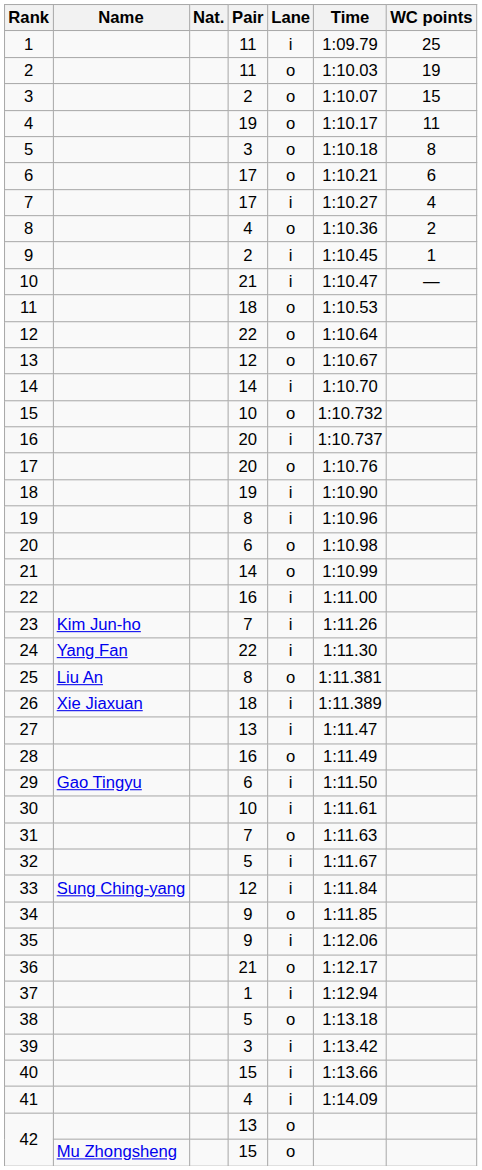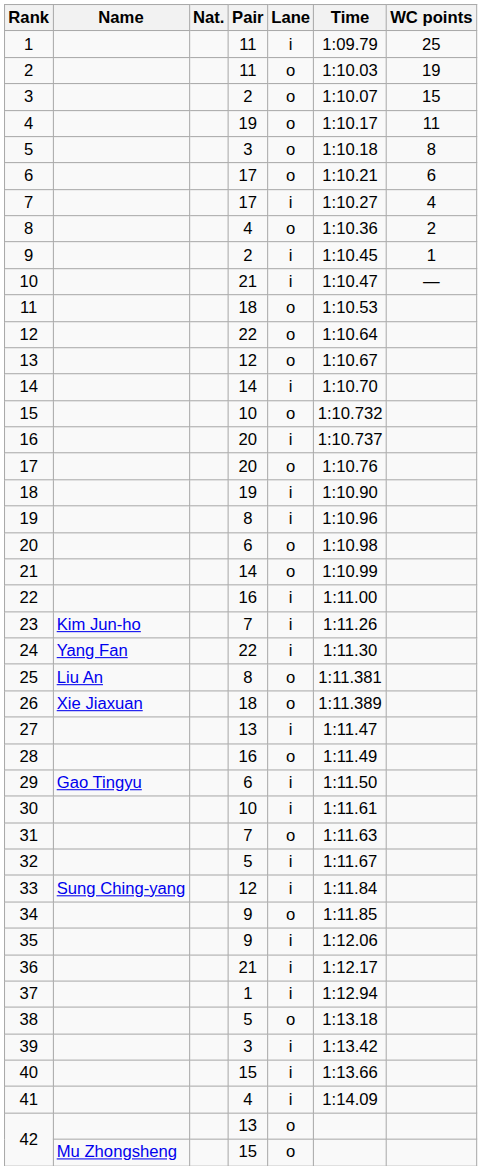 <table class="wikitable sortable" style="text-align:center">
 <tr>
 <th>Rank</th>
 <th>Name</th>
 <th>Nat.</th>
 <th>Pair</th>
 <th>Lane</th>
 <th>Time</th>
 <th>WC points</th>
 </tr>
 <tr>
 <td>1</td>
 <td align=left></td>
 <td></td>
 <td>11</td>
 <td>i</td>
 <td>1:09.79</td>
 <td>25</td>
 </tr>
 <tr>
 <td>2</td>
 <td align=left></td>
 <td></td>
 <td>11</td>
 <td>o</td>
 <td>1:10.03</td>
 <td>19</td>
 </tr>
 <tr>
 <td>3</td>
 <td align=left></td>
 <td></td>
 <td>2</td>
 <td>o</td>
 <td>1:10.07</td>
 <td>15</td>
 </tr>
 <tr>
 <td>4</td>
 <td align=left></td>
 <td></td>
 <td>19</td>
 <td>o</td>
 <td>1:10.17</td>
 <td>11</td>
 </tr>
 <tr>
 <td>5</td>
 <td align=left></td>
 <td></td>
 <td>3</td>
 <td>o</td>
 <td>1:10.18</td>
 <td>8</td>
 </tr>
 <tr>
 <td>6</td>
 <td align=left></td>
 <td></td>
 <td>17</td>
 <td>o</td>
 <td>1:10.21</td>
 <td>6</td>
 </tr>
 <tr>
 <td>7</td>
 <td align=left></td>
 <td></td>
 <td>17</td>
 <td>i</td>
 <td>1:10.27</td>
 <td>4</td>
 </tr>
 <tr>
 <td>8</td>
 <td align=left></td>
 <td></td>
 <td>4</td>
 <td>o</td>
 <td>1:10.36</td>
 <td>2</td>
 </tr>
 <tr>
 <td>9</td>
 <td align=left></td>
 <td></td>
 <td>2</td>
 <td>i</td>
 <td>1:10.45</td>
 <td>1</td>
 </tr>
 <tr>
 <td>10</td>
 <td align=left></td>
 <td></td>
 <td>21</td>
 <td>i</td>
 <td>1:10.47</td>
 <td>—</td>
 </tr>
 <tr>
 <td>11</td>
 <td align=left></td>
 <td></td>
 <td>18</td>
 <td>o</td>
 <td>1:10.53</td>
 <td></td>
 </tr>
 <tr>
 <td>12</td>
 <td align=left></td>
 <td></td>
 <td>22</td>
 <td>o</td>
 <td>1:10.64</td>
 <td></td>
 </tr>
 <tr>
 <td>13</td>
 <td align=left></td>
 <td></td>
 <td>12</td>
 <td>o</td>
 <td>1:10.67</td>
 <td></td>
 </tr>
 <tr>
 <td>14</td>
 <td align=left></td>
 <td></td>
 <td>14</td>
 <td>i</td>
 <td>1:10.70</td>
 <td></td>
 </tr>
 <tr>
 <td>15</td>
 <td align=left></td>
 <td></td>
 <td>10</td>
 <td>o</td>
 <td>1:10.732</td>
 <td></td>
 </tr>
 <tr>
 <td>16</td>
 <td align=left></td>
 <td></td>
 <td>20</td>
 <td>i</td>
 <td>1:10.737</td>
 <td></td>
 </tr>
 <tr>
 <td>17</td>
 <td align=left></td>
 <td></td>
 <td>20</td>
 <td>o</td>
 <td>1:10.76</td>
 <td></td>
 </tr>
 <tr>
 <td>18</td>
 <td align=left></td>
 <td></td>
 <td>19</td>
 <td>i</td>
 <td>1:10.90</td>
 <td></td>
 </tr>
 <tr>
 <td>19</td>
 <td align=left></td>
 <td></td>
 <td>8</td>
 <td>i</td>
 <td>1:10.96</td>
 <td></td>
 </tr>
 <tr>
 <td>20</td>
 <td align=left></td>
 <td></td>
 <td>6</td>
 <td>o</td>
 <td>1:10.98</td>
 <td></td>
 </tr>
 <tr>
 <td>21</td>
 <td align=left></td>
 <td></td>
 <td>14</td>
 <td>o</td>
 <td>1:10.99</td>
 <td></td>
 </tr>
 <tr>
 <td>22</td>
 <td align=left></td>
 <td></td>
 <td>16</td>
 <td>i</td>
 <td>1:11.00</td>
 <td></td>
 </tr>
 <tr>
 <td>23</td>
 <td align=left><a href='#'>Kim Jun-ho</a></td>
 <td></td>
 <td>7</td>
 <td>i</td>
 <td>1:11.26</td>
 <td></td>
 </tr>
 <tr>
 <td>24</td>
 <td align=left><a href='#'>Yang Fan</a></td>
 <td></td>
 <td>22</td>
 <td>i</td>
 <td>1:11.30</td>
 <td></td>
 </tr>
 <tr>
 <td>25</td>
 <td align=left><a href='#'>Liu An</a></td>
 <td></td>
 <td>8</td>
 <td>o</td>
 <td>1:11.381</td>
 <td></td>
 </tr>
 <tr>
 <td>26</td>
 <td align=left><a href='#'>Xie Jiaxuan</a></td>
 <td></td>
 <td>18</td>
-<td>i</td>
+<td>o</td>
 <td>1:11.389</td>
 <td></td>
 </tr>
 <tr>
 <td>27</td>
 <td align=left></td>
 <td></td>
 <td>13</td>
 <td>i</td>
 <td>1:11.47</td>
 <td></td>
 </tr>
 <tr>
 <td>28</td>
 <td align=left></td>
 <td></td>
 <td>16</td>
 <td>o</td>
 <td>1:11.49</td>
 <td></td>
 </tr>
 <tr>
 <td>29</td>
 <td align=left><a href='#'>Gao Tingyu</a></td>
 <td></td>
 <td>6</td>
 <td>i</td>
 <td>1:11.50</td>
 <td></td>
 </tr>
 <tr>
 <td>30</td>
 <td align=left></td>
 <td></td>
 <td>10</td>
 <td>i</td>
 <td>1:11.61</td>
 <td></td>
 </tr>
 <tr>
 <td>31</td>
 <td align=left></td>
 <td></td>
 <td>7</td>
 <td>o</td>
 <td>1:11.63</td>
 <td></td>
 </tr>
 <tr>
 <td>32</td>
 <td align=left></td>
 <td></td>
 <td>5</td>
 <td>i</td>
 <td>1:11.67</td>
 <td></td>
 </tr>
 <tr>
 <td>33</td>
 <td align=left><a href='#'>Sung Ching-yang</a></td>
 <td></td>
 <td>12</td>
 <td>i</td>
 <td>1:11.84</td>
 <td></td>
 </tr>
 <tr>
 <td>34</td>
 <td align=left></td>
 <td></td>
 <td>9</td>
 <td>o</td>
 <td>1:11.85</td>
 <td></td>
 </tr>
 <tr>
 <td>35</td>
 <td align=left></td>
 <td></td>
 <td>9</td>
 <td>i</td>
 <td>1:12.06</td>
 <td></td>
 </tr>
 <tr>
 <td>36</td>
 <td align=left></td>
 <td></td>
 <td>21</td>
-<td>o</td>
+<td>i</td>
 <td>1:12.17</td>
 <td></td>
 </tr>
 <tr>
 <td>37</td>
 <td align=left></td>
 <td></td>
 <td>1</td>
 <td>i</td>
 <td>1:12.94</td>
 <td></td>
 </tr>
 <tr>
 <td>38</td>
 <td align=left></td>
 <td></td>
 <td>5</td>
 <td>o</td>
 <td>1:13.18</td>
 <td></td>
 </tr>
 <tr>
 <td>39</td>
 <td align=left></td>
 <td></td>
 <td>3</td>
 <td>i</td>
 <td>1:13.42</td>
 <td></td>
 </tr>
 <tr>
 <td>40</td>
 <td align=left></td>
 <td></td>
 <td>15</td>
 <td>i</td>
 <td>1:13.66</td>
 <td></td>
 </tr>
 <tr>
 <td>41</td>
 <td align=left></td>
 <td></td>
 <td>4</td>
 <td>i</td>
 <td>1:14.09</td>
 <td></td>
 </tr>
 <tr>
 <td rowspan=2>42</td>
 <td align=left></td>
 <td></td>
 <td>13</td>
 <td>o</td>
 <td></td>
 <td></td>
 </tr>
 <tr>
 <td align=left><a href='#'>Mu Zhongsheng</a></td>
 <td></td>
 <td>15</td>
 <td>o</td>
 <td></td>
 <td></td>
 </tr>
 </table>
